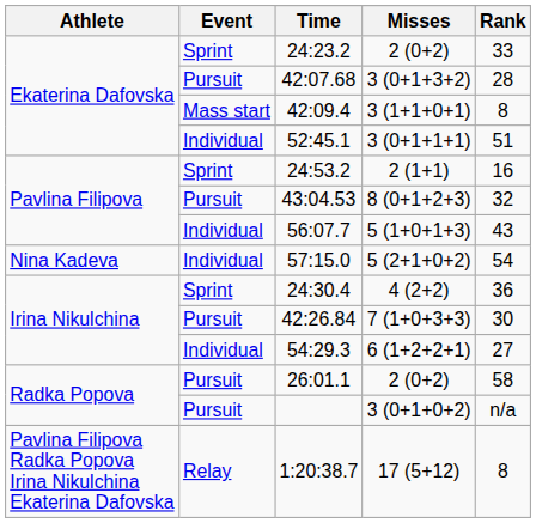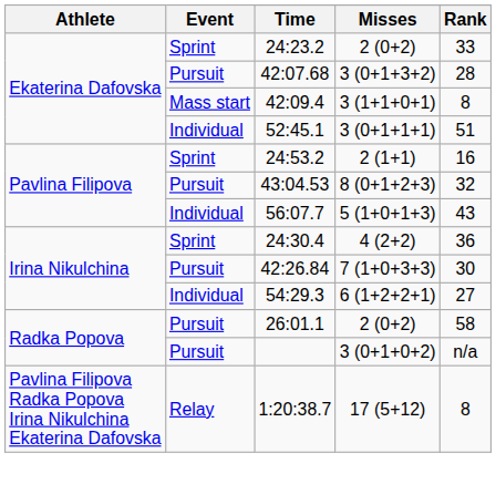 <table class="wikitable" style="font-size:90%">
 <tr>
 <th rowspan="2">Athlete</th>
 <th rowspan="2">Event</th>
 </tr>
 <tr>
 <th>Time</th>
 <th>Misses</th>
 <th>Rank</th>
 </tr>
 <tr align=center>
 <td align=left rowspan=4><a href='#'>Ekaterina Dafovska</a></td>
 <td align=left><a href='#'>Sprint</a></td>
 <td>24:23.2</td>
 <td>2 (0+2)</td>
 <td>33</td>
 </tr>
 <tr align=center>
 <td align=left><a href='#'>Pursuit</a></td>
 <td>42:07.68</td>
 <td>3 (0+1+3+2)</td>
 <td>28</td>
 </tr>
 <tr align=center>
 <td align=left><a href='#'>Mass start</a></td>
 <td>42:09.4</td>
 <td>3 (1+1+0+1)</td>
 <td>8</td>
 </tr>
 <tr align=center>
 <td align=left><a href='#'>Individual</a></td>
 <td>52:45.1</td>
 <td>3 (0+1+1+1)</td>
 <td>51</td>
 </tr>
 <tr align=center>
 <td align=left rowspan=3><a href='#'>Pavlina Filipova</a></td>
 <td align=left><a href='#'>Sprint</a></td>
 <td>24:53.2</td>
 <td>2 (1+1)</td>
 <td>16</td>
 </tr>
 <tr align=center>
 <td align=left><a href='#'>Pursuit</a></td>
 <td>43:04.53</td>
 <td>8 (0+1+2+3)</td>
 <td>32</td>
 </tr>
 <tr align=center>
 <td align=left><a href='#'>Individual</a></td>
 <td>56:07.7</td>
 <td>5 (1+0+1+3)</td>
 <td>43</td>
 </tr>
 <tr align=center>
-<td align=left><a href='#'>Nina Kadeva</a></td>
-<td align=left><a href='#'>Individual</a></td>
-<td>57:15.0</td>
-<td>5 (2+1+0+2)</td>
-<td>54</td>
-</tr>
-<tr align=center>
 <td align=left rowspan=3><a href='#'>Irina Nikulchina</a></td>
 <td align=left><a href='#'>Sprint</a></td>
 <td>24:30.4</td>
 <td>4 (2+2)</td>
 <td>36</td>
 </tr>
 <tr align=center>
 <td align=left><a href='#'>Pursuit</a></td>
 <td>42:26.84</td>
 <td>7 (1+0+3+3)</td>
 <td>30</td>
 </tr>
 <tr align=center>
 <td align=left><a href='#'>Individual</a></td>
 <td>54:29.3</td>
 <td>6 (1+2+2+1)</td>
 <td>27</td>
 </tr>
 <tr align=center>
 <td align=left rowspan=2><a href='#'>Radka Popova</a></td>
 <td align=left><a href='#'>Pursuit</a></td>
 <td>26:01.1</td>
 <td>2 (0+2)</td>
 <td>58</td>
 </tr>
 <tr align=center>
 <td align=left><a href='#'>Pursuit</a></td>
 <td></td>
 <td>3 (0+1+0+2)</td>
 <td>n/a</td>
 </tr>
 <tr align=center>
 <td align=left><a href='#'>Pavlina Filipova</a><br><a href='#'>Radka Popova</a><br><a href='#'>Irina Nikulchina</a><br><a href='#'>Ekaterina Dafovska</a></td>
 <td align=left><a href='#'>Relay</a></td>
 <td>1:20:38.7</td>
 <td>17 (5+12)</td>
 <td>8</td>
 </tr>
 </table>
